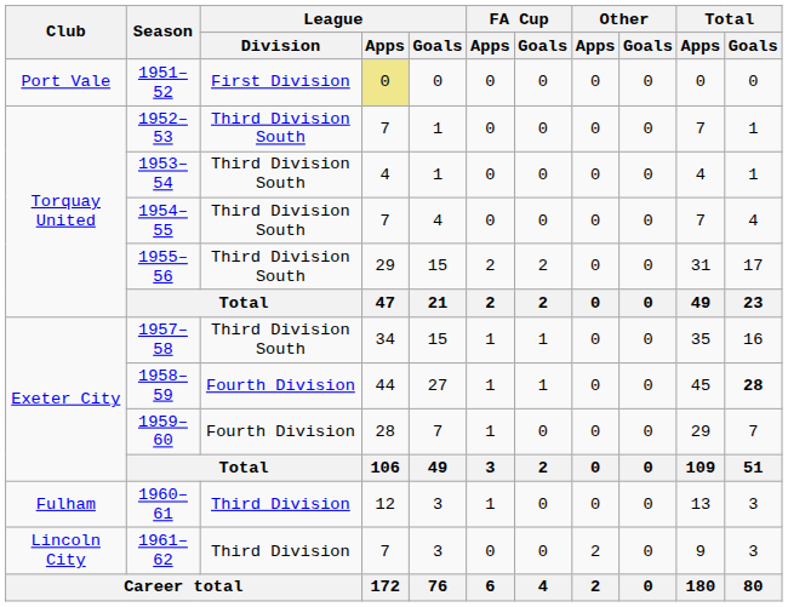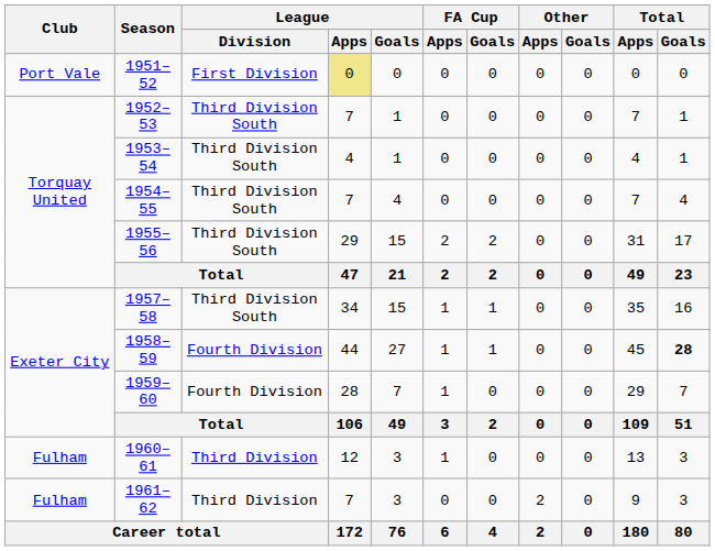 <table class="wikitable" style="text-align: center;">
 <tr>
 <th rowspan="2">Club</th>
 <th rowspan="2">Season</th>
 <th colspan="3">League</th>
 <th colspan="2">FA Cup</th>
 <th colspan="2">Other</th>
 <th colspan="2">Total</th>
 </tr>
 <tr>
 <th>Division</th>
 <th>Apps</th>
 <th>Goals</th>
 <th>Apps</th>
 <th>Goals</th>
 <th>Apps</th>
 <th>Goals</th>
 <th>Apps</th>
 <th>Goals</th>
 </tr>
 <tr>
 <td><a href='#'>Port Vale</a></td>
 <td><a href='#'>1951–52</a></td>
 <td><a href='#'>First Division</a></td>
 <td style="background: khaki;">0</td>
 <td>0</td>
 <td>0</td>
 <td>0</td>
 <td>0</td>
 <td>0</td>
 <td>0</td>
 <td>0</td>
 </tr>
 <tr>
 <td rowspan="5"><a href='#'>Torquay United</a></td>
 <td><a href='#'>1952–53</a></td>
 <td><a href='#'>Third Division South</a></td>
 <td>7</td>
 <td>1</td>
 <td>0</td>
 <td>0</td>
 <td>0</td>
 <td>0</td>
 <td>7</td>
 <td>1</td>
 </tr>
 <tr>
 <td><a href='#'>1953–54</a></td>
 <td>Third Division South</td>
 <td>4</td>
 <td>1</td>
 <td>0</td>
 <td>0</td>
 <td>0</td>
 <td>0</td>
 <td>4</td>
 <td>1</td>
 </tr>
 <tr>
 <td><a href='#'>1954–55</a></td>
 <td>Third Division South</td>
 <td>7</td>
 <td>4</td>
 <td>0</td>
 <td>0</td>
 <td>0</td>
 <td>0</td>
 <td>7</td>
 <td>4</td>
 </tr>
 <tr>
 <td><a href='#'>1955–56</a></td>
 <td>Third Division South</td>
 <td>29</td>
 <td>15</td>
 <td>2</td>
 <td>2</td>
 <td>0</td>
 <td>0</td>
 <td>31</td>
 <td>17</td>
 </tr>
 <tr>
 <th colspan="2">Total</th>
 <th>47</th>
 <th>21</th>
 <th>2</th>
 <th>2</th>
 <th>0</th>
 <th>0</th>
 <th>49</th>
 <th>23</th>
 </tr>
 <tr>
 <td rowspan="4"><a href='#'>Exeter City</a></td>
 <td><a href='#'>1957–58</a></td>
 <td>Third Division South</td>
 <td>34</td>
 <td>15</td>
 <td>1</td>
 <td>1</td>
 <td>0</td>
 <td>0</td>
 <td>35</td>
 <td>16</td>
 </tr>
 <tr>
 <td><a href='#'>1958–59</a></td>
 <td><a href='#'>Fourth Division</a></td>
 <td>44</td>
 <td>27</td>
 <td>1</td>
 <td>1</td>
 <td>0</td>
 <td>0</td>
 <td>45</td>
 <td><strong>28</strong></td>
 </tr>
 <tr>
 <td><a href='#'>1959–60</a></td>
 <td>Fourth Division</td>
 <td>28</td>
 <td>7</td>
 <td>1</td>
 <td>0</td>
 <td>0</td>
 <td>0</td>
 <td>29</td>
 <td>7</td>
 </tr>
 <tr>
 <th colspan="2">Total</th>
 <th>106</th>
 <th>49</th>
 <th>3</th>
 <th>2</th>
 <th>0</th>
 <th>0</th>
 <th>109</th>
 <th>51</th>
 </tr>
 <tr>
 <td><a href='#'>Fulham</a></td>
 <td><a href='#'>1960–61</a></td>
 <td><a href='#'>Third Division</a></td>
 <td>12</td>
 <td>3</td>
 <td>1</td>
 <td>0</td>
 <td>0</td>
 <td>0</td>
 <td>13</td>
 <td>3</td>
 </tr>
 <tr>
-<td><a href='#'>Lincoln City</a></td>
+<td><a href='#'>Fulham</a></td>
 <td><a href='#'>1961–62</a></td>
 <td>Third Division</td>
 <td>7</td>
 <td>3</td>
 <td>0</td>
 <td>0</td>
 <td>2</td>
 <td>0</td>
 <td>9</td>
 <td>3</td>
 </tr>
 <tr>
 <th colspan="3">Career total</th>
 <th>172</th>
 <th>76</th>
 <th>6</th>
 <th>4</th>
 <th>2</th>
 <th>0</th>
 <th>180</th>
 <th>80</th>
 </tr>
 </table>
